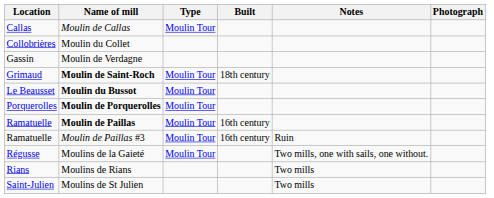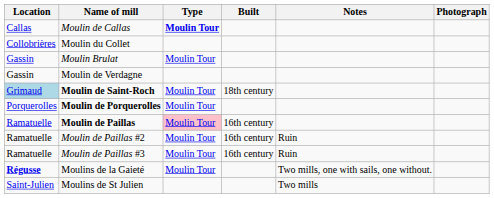 <table class="wikitable">
 <tr>
 <th>Location</th>
 <th>Name of mill</th>
 <th>Type</th>
 <th>Built</th>
 <th>Notes</th>
 <th>Photograph</th>
 </tr>
 <tr>
 <td><a href='#'>Callas</a></td>
 <td><em>Moulin de Callas</em></td>
-<td><a href='#'>Moulin Tour</a></td>
+<td><strong><a href='#'>Moulin Tour</a></strong></td>
 <td></td>
 <td> </td>
 <td></td>
 </tr>
 <tr>
 <td><a href='#'>Collobrières</a></td>
 <td>Moulin du Collet</td>
 <td></td>
 <td></td>
 <td></td>
 <td></td>
 </tr>
 <tr>
+<td><a href='#'>Gassin</a></td>
+<td><em>Moulin Brulat</em></td>
+<td><a href='#'>Moulin Tour</a></td>
+<td></td>
+<td> </td>
+<td></td>
+</tr>
+<tr>
 <td>Gassin</td>
 <td>Moulin de Verdagne</td>
 <td></td>
 <td></td>
 <td> </td>
 <td></td>
 </tr>
 <tr>
-<td><a href='#'>Grimaud</a></td>
+<td style="background: lightblue;"><a href='#'>Grimaud</a></td>
 <td><strong>Moulin de Saint-Roch</strong></td>
 <td><a href='#'>Moulin Tour</a></td>
 <td>18th century</td>
-<td> </td>
-<td></td>
-</tr>
-<tr>
-<td><a href='#'>Le Beausset</a></td>
-<td><strong>Moulin du Bussot</strong></td>
-<td><a href='#'>Moulin Tour</a></td>
-<td></td>
 <td> </td>
 <td></td>
 </tr>
 <tr>
 <td><a href='#'>Porquerolles</a></td>
 <td><strong>Moulin de Porquerolles</strong></td>
 <td><a href='#'>Moulin Tour</a></td>
 <td></td>
 <td></td>
 <td></td>
 </tr>
 <tr>
 <td><a href='#'>Ramatuelle</a></td>
 <td><strong>Moulin de Paillas</strong></td>
+<td style="background: pink;"><a href='#'>Moulin Tour</a></td>
+<td>16th century</td>
+<td> </td>
+<td></td>
+</tr>
+<tr>
+<td>Ramatuelle</td>
+<td><em>Moulin de Paillas</em> #2</td>
 <td><a href='#'>Moulin Tour</a></td>
 <td>16th century</td>
-<td> </td>
+<td>Ruin<br> </td>
 <td></td>
 </tr>
 <tr>
 <td>Ramatuelle</td>
 <td><em>Moulin de Paillas</em> #3</td>
 <td><a href='#'>Moulin Tour</a></td>
 <td>16th century</td>
 <td>Ruin<br> </td>
 <td></td>
 </tr>
 <tr>
-<td><a href='#'>Régusse</a></td>
+<td><strong><a href='#'>Régusse</a></strong></td>
 <td>Moulins de la Gaieté</td>
 <td><a href='#'>Moulin Tour</a></td>
 <td></td>
 <td>Two mills, one with sails, one without.<br> </td>
-<td></td>
-</tr>
-<tr>
-<td><a href='#'>Rians</a></td>
-<td>Moulins de Rians</td>
-<td></td>
-<td></td>
-<td>Two mills</td>
 <td></td>
 </tr>
 <tr>
 <td><a href='#'>Saint-Julien</a></td>
 <td>Moulins de St Julien</td>
 <td></td>
 <td></td>
 <td>Two mills</td>
 <td></td>
 </tr>
 </table>
